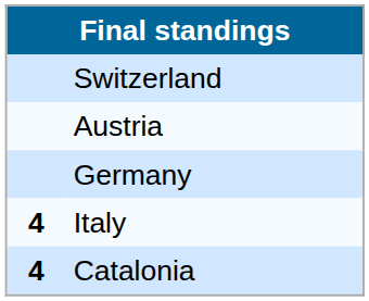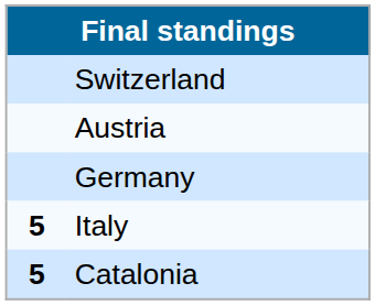 <table align=center cellpadding="4" cellspacing="0" style="background: #f9f9f9; border: 1px #aaa solid; border-collapse: collapse; font-size: 90%;" width=180>
 <tr align=center bgcolor=#006699 style="color:white;">
 <th width=100% colspan=2>Final standings</th>
 </tr>
 <tr align=center bgcolor=#d0e7ff>
 <td></td>
 <td align=left> Switzerland</td>
 </tr>
 <tr align=center bgcolor=#f5faff>
 <td></td>
 <td align=left> Austria</td>
 </tr>
 <tr align=center bgcolor=#d0e7ff>
 <td></td>
 <td align=left> Germany</td>
 </tr>
 <tr align=center bgcolor=#f5faff>
-<td><strong>4</strong></td>
+<td><strong>5</strong></td>
 <td align=left> Italy</td>
 </tr>
 <tr align=center bgcolor=#d0e7ff>
-<td><strong>4</strong></td>
+<td><strong>5</strong></td>
 <td align=left> Catalonia</td>
 </tr>
 </table>
